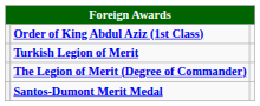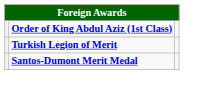 <table class="wikitable">
 <tr>
 <th colspan="3" style="background:#006400; color:#FFFFFF; text-align:center"><strong>Foreign Awards</strong></th>
 </tr>
 <tr>
 <th></th>
 <td><strong><a href='#'>Order of King Abdul Aziz (1st Class)</a></strong></td>
 <td></td>
 </tr>
 <tr>
 <th><strong></strong></th>
 <td><a href='#'><strong>Turkish Legion of Merit</strong></a><strong></strong></td>
 <td></td>
 </tr>
 <tr>
 <th><strong></strong></th>
-<td><a href='#'><strong>The Legion of Merit (Degree of Commander)</strong></a></td>
-<td></td>
-</tr>
-<tr>
-<th><strong></strong></th>
 <td><strong><a href='#'>Santos-Dumont Merit Medal</a></strong></td>
 <td></td>
 </tr>
 </table>
